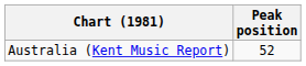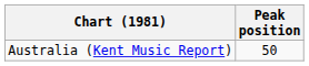 <table class="wikitable">
 <tr>
 <th>Chart (1981)</th>
 <th>Peak<br>position</th>
 </tr>
 <tr>
 <td>Australia (<a href='#'>Kent Music Report</a>)</td>
-<td style="text-align:center;">52</td>
+<td style="text-align:center;">50</td>
 </tr>
 </table>
